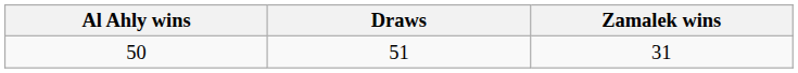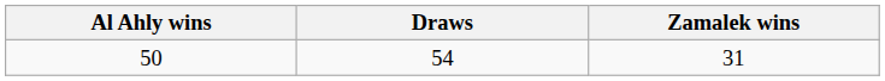 <table class="wikitable" style="text-align:center; width:50%">
 <tr>
 <th width=100>Al Ahly wins</th>
 <th width=100>Draws</th>
 <th width=100>Zamalek wins</th>
 </tr>
 <tr>
 <td>50</td>
-<td>51</td>
+<td>54</td>
 <td>31</td>
 </tr>
 </table>
